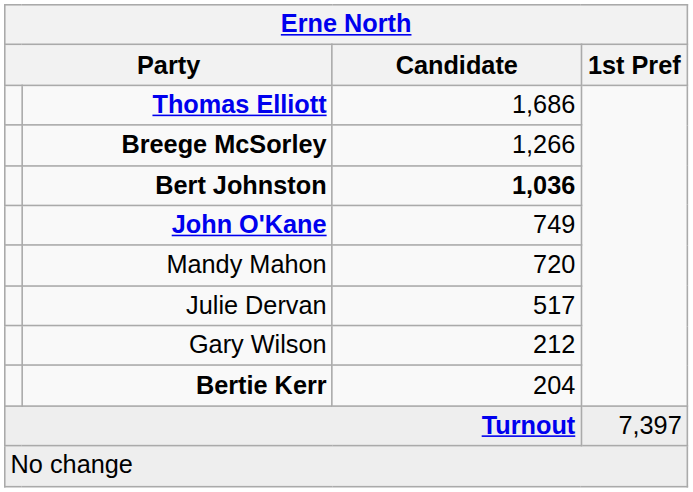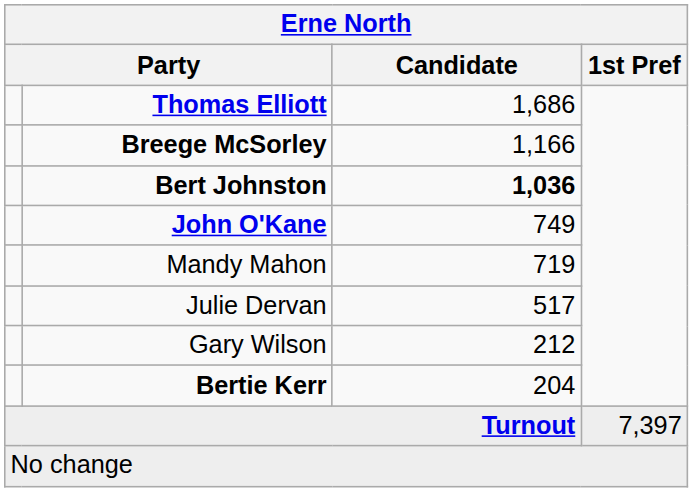 <table class="wikitable">
 <tr>
 <th colspan="4" align="center"><a href='#'>Erne North</a></th>
 </tr>
 <tr>
 <th colspan="2" align="center" width=200>Party</th>
 <th width=150>Candidate</th>
 <th width=60>1st Pref</th>
 </tr>
 <tr>
 <td></td>
 <td align="right"><strong><a href='#'>Thomas Elliott</a></strong></td>
 <td align="right">1,686</td>
 </tr>
 <tr>
 <td></td>
 <td align="right"><strong>Breege McSorley</strong></td>
-<td align="right">1,266</td>
+<td align="right">1,166</td>
 </tr>
 <tr>
 <td></td>
 <td align="right"><strong>Bert Johnston</strong></td>
 <td align="right"><strong>1,036</strong></td>
 </tr>
 <tr>
 <td></td>
 <td align="right"><strong><a href='#'>John O'Kane</a></strong></td>
 <td align="right">749</td>
 </tr>
 <tr>
 <td></td>
 <td align="right">Mandy Mahon</td>
-<td align="right">720</td>
+<td align="right">719</td>
 </tr>
 <tr>
 <td></td>
 <td align="right">Julie Dervan</td>
 <td align="right">517</td>
 </tr>
 <tr>
 <td></td>
 <td align="right">Gary Wilson</td>
 <td align="right">212</td>
 </tr>
 <tr>
 <td></td>
 <td align="right"><strong>Bertie Kerr</strong></td>
 <td align="right">204</td>
 </tr>
 <tr bgcolor="EEEEEE">
 <td colspan=3 align="right"><strong><a href='#'>Turnout</a></strong></td>
 <td align="right">7,397</td>
 </tr>
 <tr>
 <td colspan=4 bgcolor="EEEEEE">No change</td>
 </tr>
 </table>
